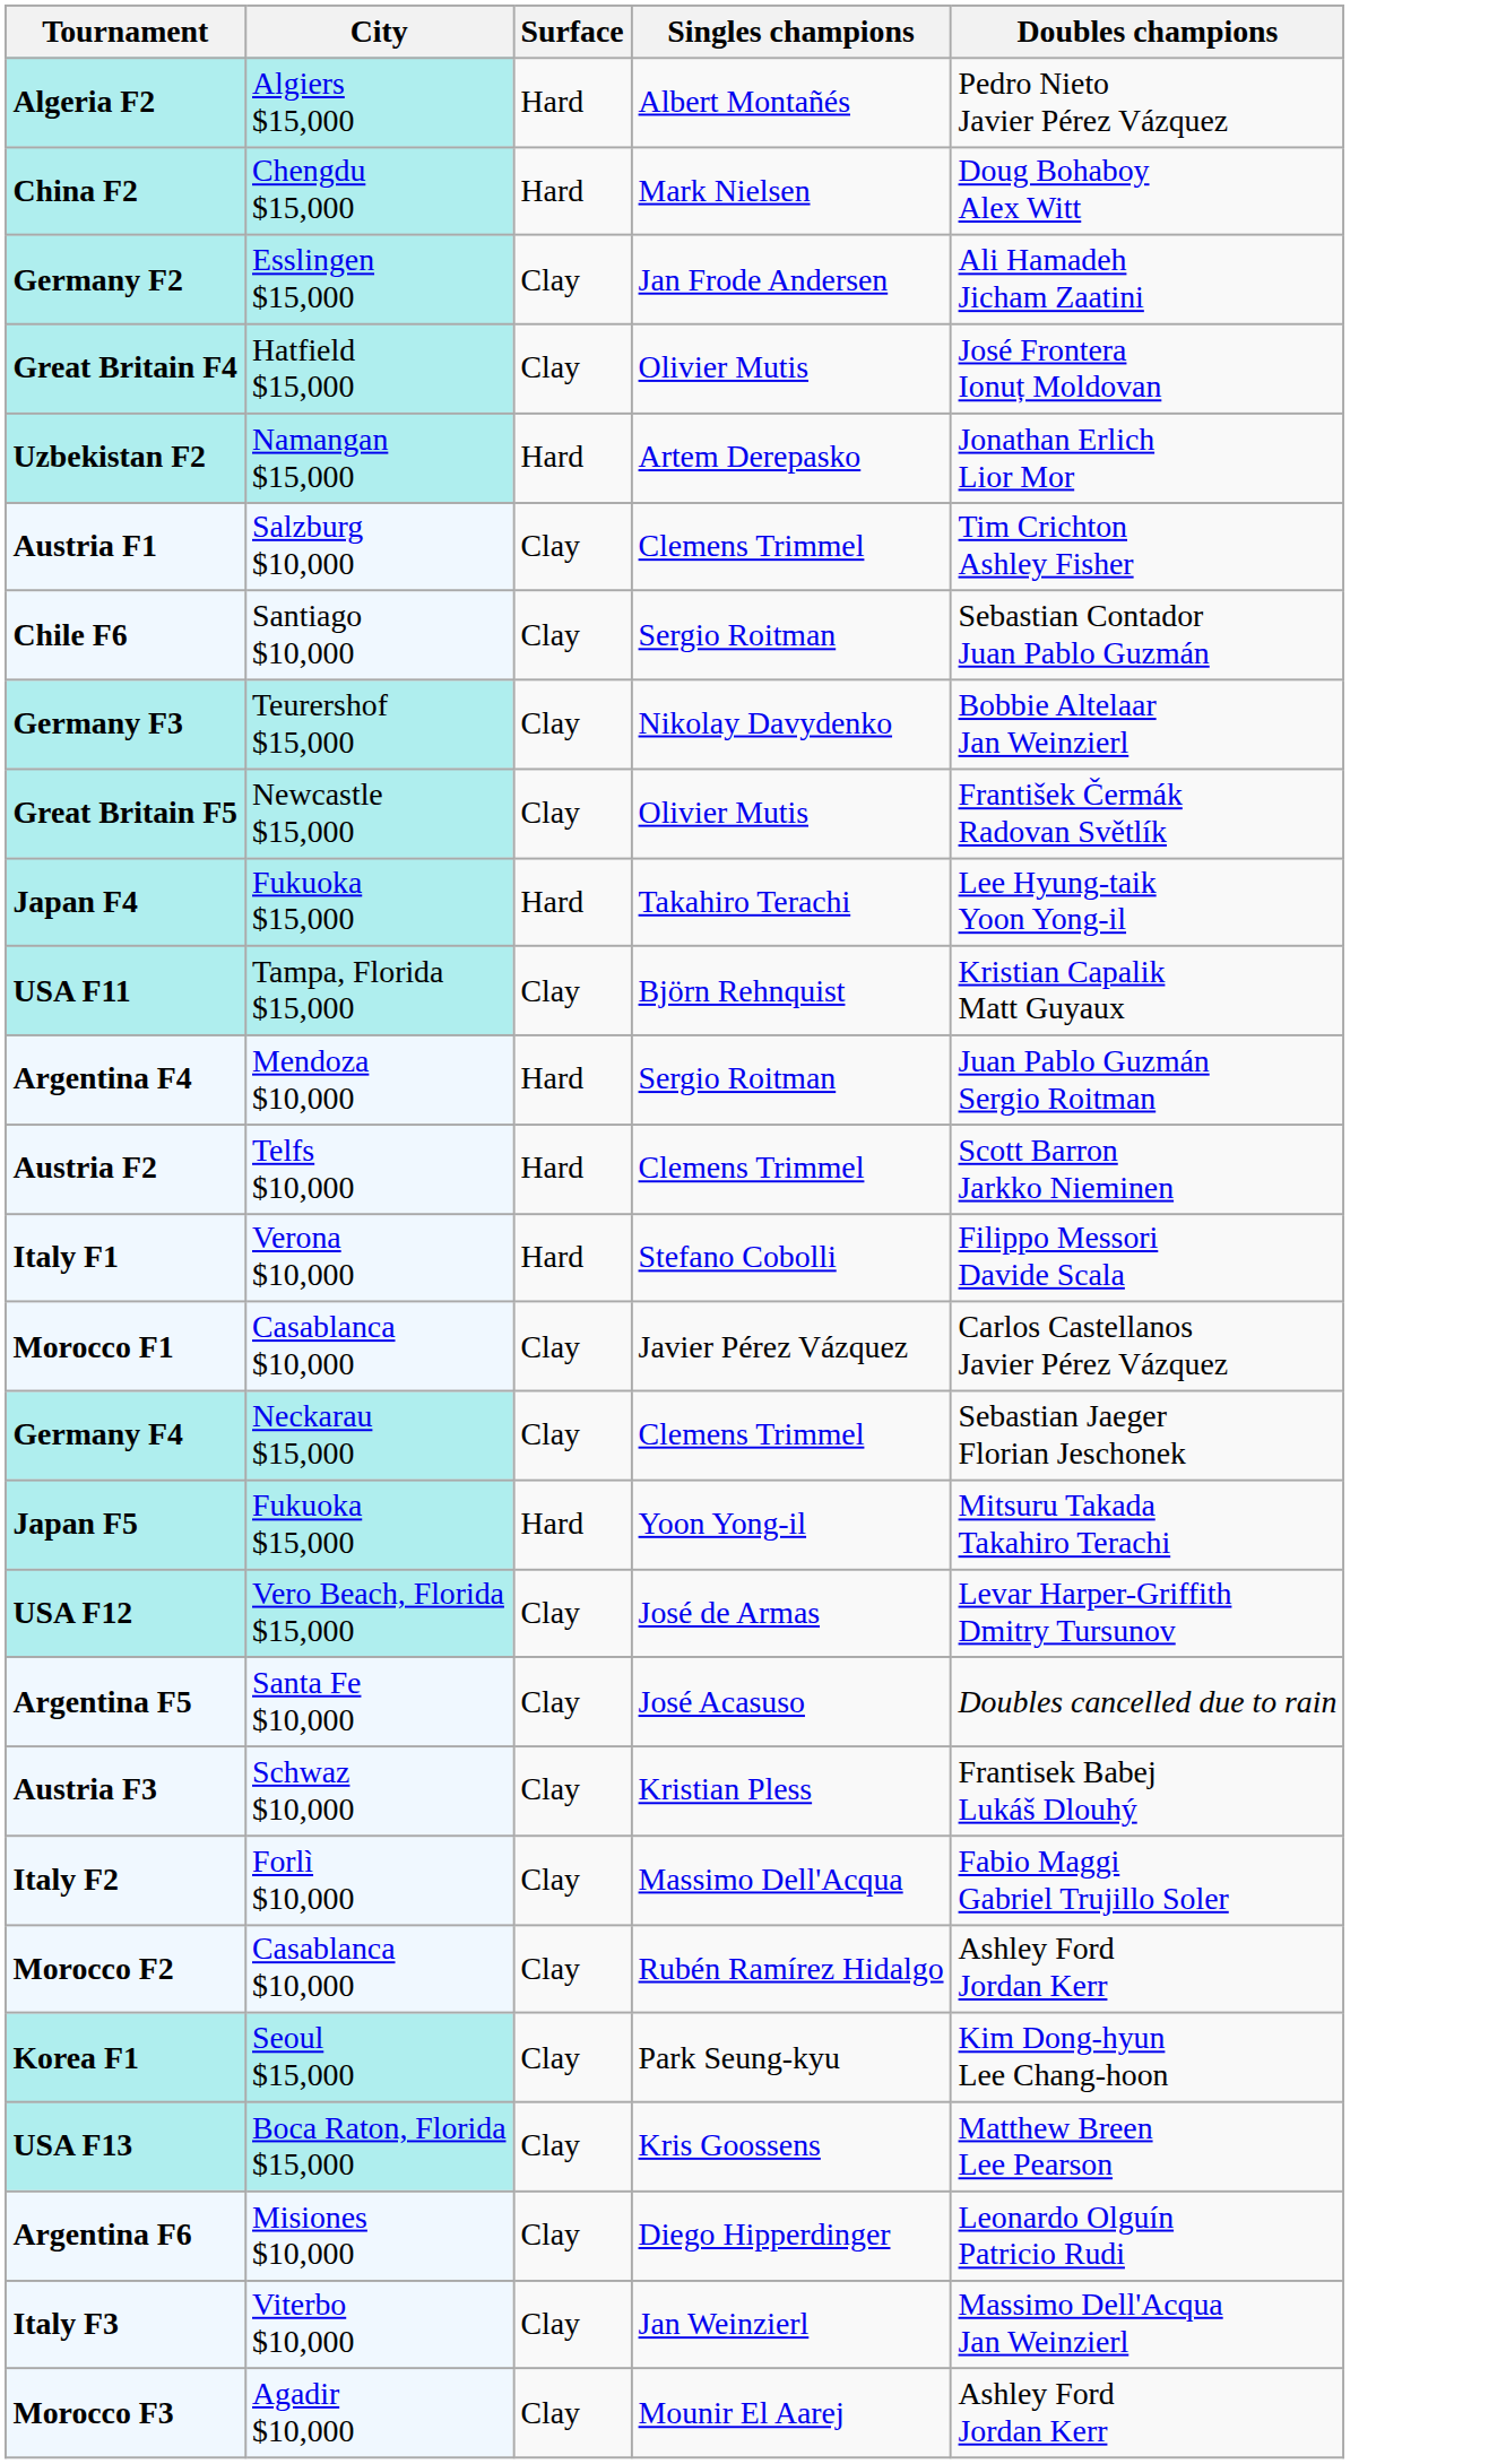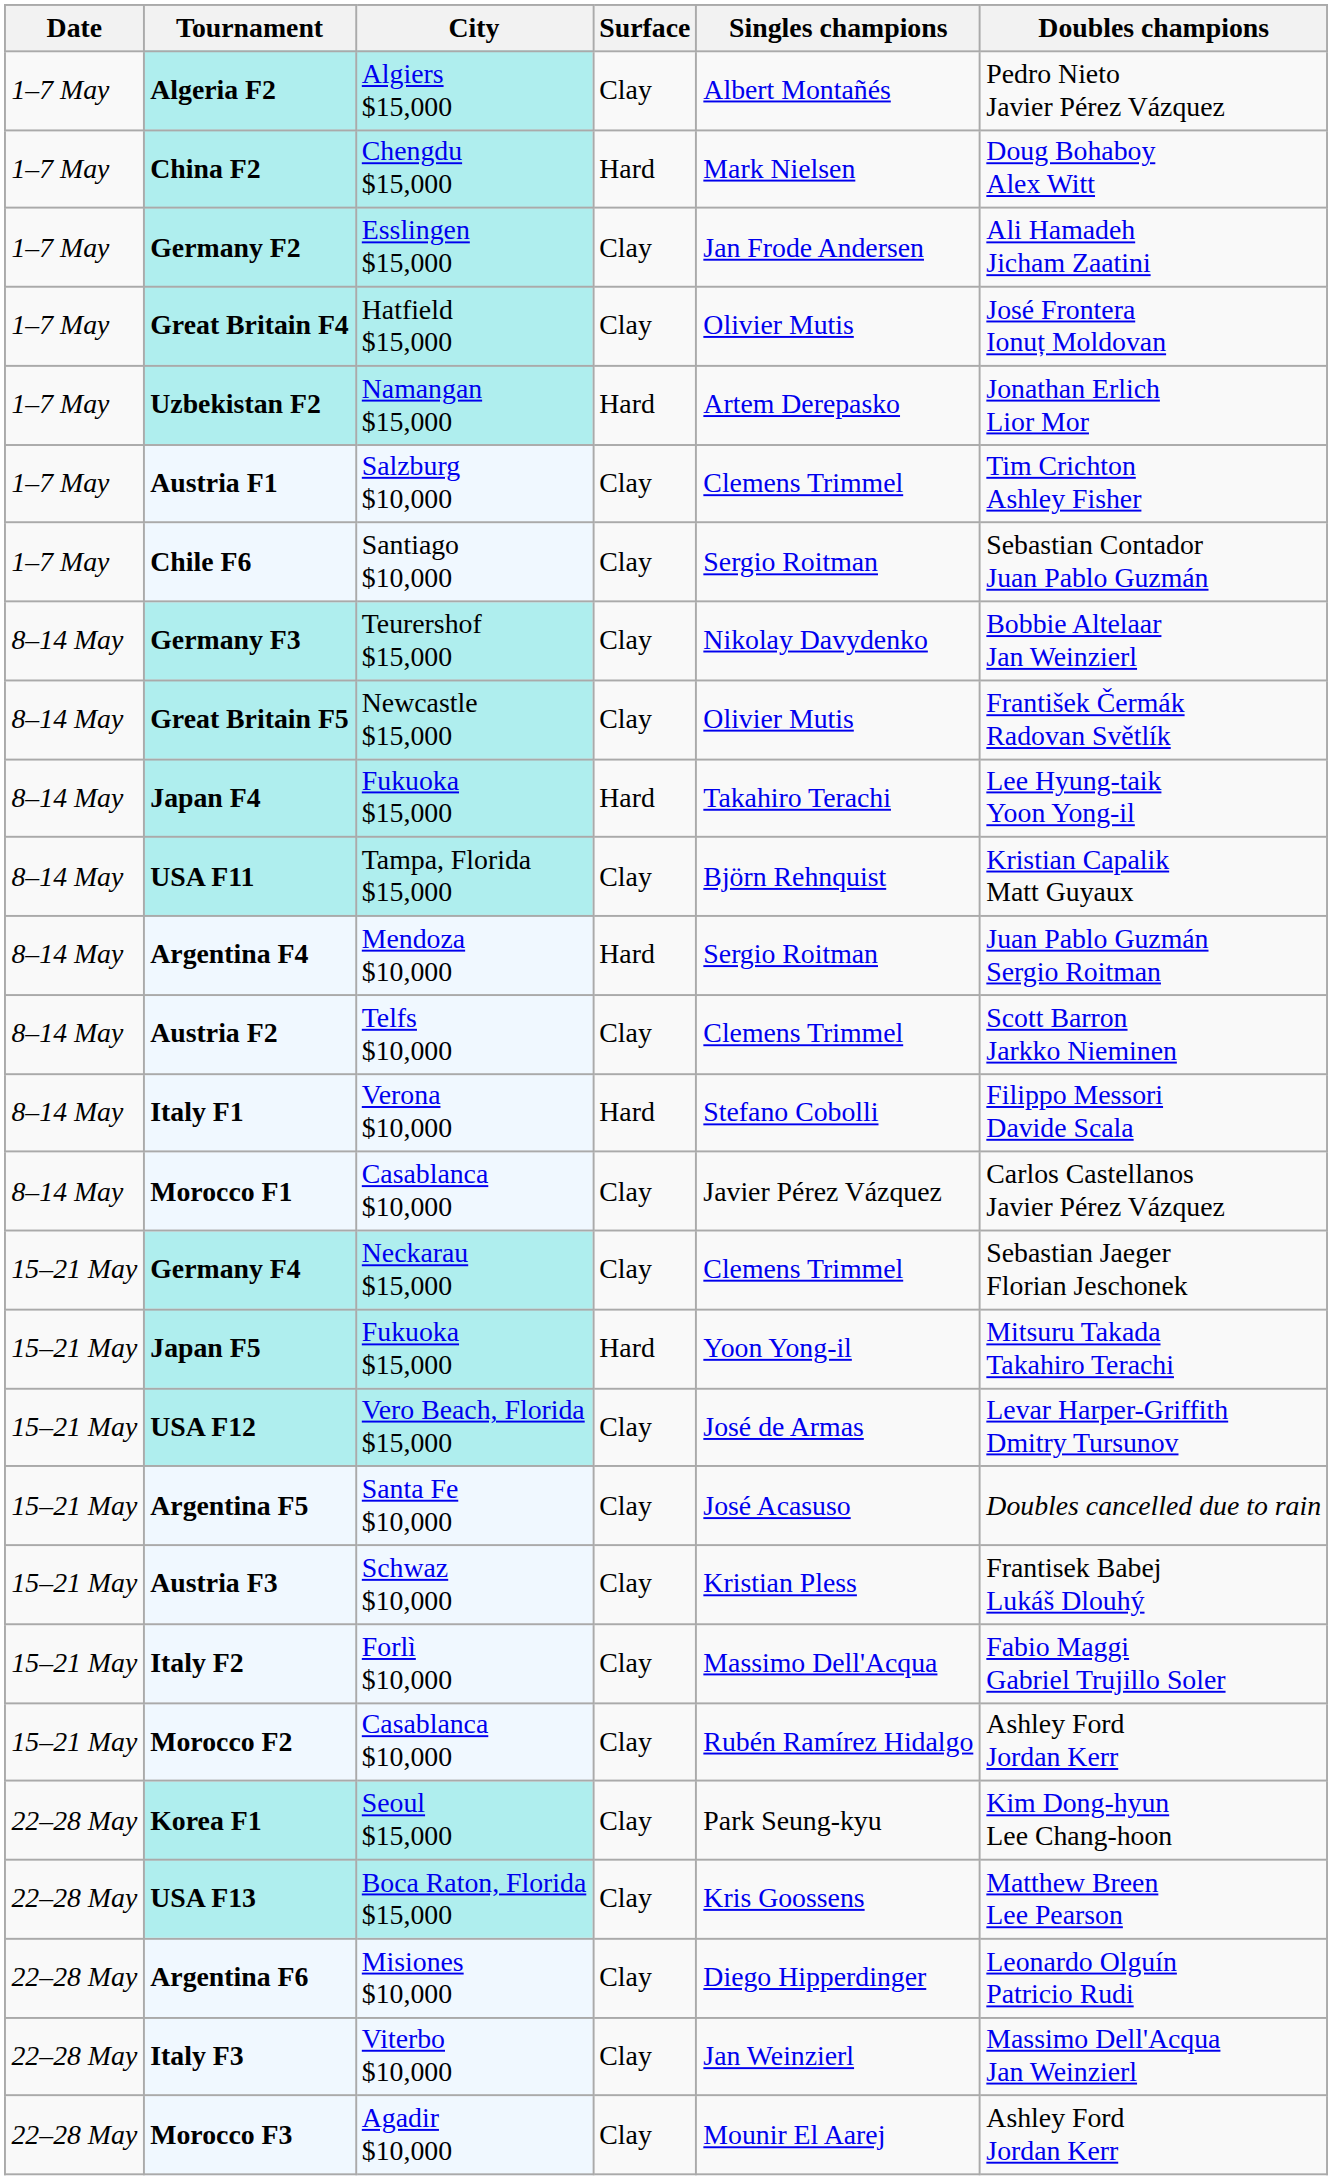 <table class="sortable wikitable" style="font-size:90%">
 <tr>
+<th>Date</th>
 <th>Tournament</th>
 <th>City</th>
 <th>Surface</th>
 <th>Singles champions</th>
 <th>Doubles champions</th>
 </tr>
 <tr>
+<td><em>1–7 May</em></td>
 <td style="background:#afeeee;"><strong>Algeria F2</strong></td>
 <td style="background:#afeeee;"><a href='#'>Algiers</a> <br>$15,000</td>
-<td>Hard</td>
+<td>Clay</td>
 <td> <a href='#'>Albert Montañés</a></td>
 <td> Pedro Nieto <br> Javier Pérez Vázquez</td>
 </tr>
 <tr>
+<td><em>1–7 May</em></td>
 <td style="background:#afeeee;"><strong>China F2</strong></td>
 <td style="background:#afeeee;"><a href='#'>Chengdu</a> <br>$15,000</td>
 <td>Hard</td>
 <td> <a href='#'>Mark Nielsen</a></td>
 <td> <a href='#'>Doug Bohaboy</a> <br> <a href='#'>Alex Witt</a></td>
 </tr>
 <tr>
+<td><em>1–7 May</em></td>
 <td style="background:#afeeee;"><strong>Germany F2</strong></td>
 <td style="background:#afeeee;"><a href='#'>Esslingen</a> <br>$15,000</td>
 <td>Clay</td>
 <td> <a href='#'>Jan Frode Andersen</a></td>
 <td> <a href='#'>Ali Hamadeh</a><br> <a href='#'>Jicham Zaatini</a></td>
 </tr>
 <tr>
+<td><em>1–7 May</em></td>
 <td style="background:#afeeee;"><strong>Great Britain F4</strong></td>
 <td style="background:#afeeee;">Hatfield <br>$15,000</td>
 <td>Clay</td>
 <td> <a href='#'>Olivier Mutis</a></td>
 <td> <a href='#'>José Frontera</a> <br> <a href='#'>Ionuț Moldovan</a></td>
 </tr>
 <tr>
+<td><em>1–7 May</em></td>
 <td style="background:#afeeee;"><strong>Uzbekistan F2</strong></td>
 <td style="background:#afeeee;"><a href='#'>Namangan</a> <br>$15,000</td>
 <td>Hard</td>
 <td> <a href='#'>Artem Derepasko</a></td>
 <td> <a href='#'>Jonathan Erlich</a> <br> <a href='#'>Lior Mor</a></td>
 </tr>
 <tr>
+<td><em>1–7 May</em></td>
 <td style="background:#f0f8ff;"><strong>Austria F1</strong></td>
 <td style="background:#f0f8ff;"><a href='#'>Salzburg</a> <br>$10,000</td>
 <td>Clay</td>
 <td> <a href='#'>Clemens Trimmel</a></td>
 <td> <a href='#'>Tim Crichton</a> <br> <a href='#'>Ashley Fisher</a></td>
 </tr>
 <tr>
+<td><em>1–7 May</em></td>
 <td style="background:#f0f8ff;"><strong>Chile F6</strong></td>
 <td style="background:#f0f8ff;">Santiago <br>$10,000</td>
 <td>Clay</td>
 <td> <a href='#'>Sergio Roitman</a></td>
 <td> Sebastian Contador <br> <a href='#'>Juan Pablo Guzmán</a></td>
 </tr>
 <tr>
+<td><em>8–14 May</em></td>
 <td style="background:#afeeee;"><strong>Germany F3</strong></td>
 <td style="background:#afeeee;">Teurershof  <br>$15,000</td>
 <td>Clay</td>
 <td> <a href='#'>Nikolay Davydenko</a></td>
 <td> <a href='#'>Bobbie Altelaar</a> <br> <a href='#'>Jan Weinzierl</a></td>
 </tr>
 <tr>
+<td><em>8–14 May</em></td>
 <td style="background:#afeeee;"><strong>Great Britain F5</strong></td>
 <td style="background:#afeeee;">Newcastle  <br>$15,000</td>
 <td>Clay</td>
 <td> <a href='#'>Olivier Mutis</a></td>
 <td> <a href='#'>František Čermák</a><br> <a href='#'>Radovan Světlík</a></td>
 </tr>
 <tr>
+<td><em>8–14 May</em></td>
 <td style="background:#afeeee;"><strong>Japan F4</strong></td>
 <td style="background:#afeeee;"><a href='#'>Fukuoka</a> <br>$15,000</td>
 <td>Hard</td>
 <td> <a href='#'>Takahiro Terachi</a></td>
 <td> <a href='#'>Lee Hyung-taik</a><br> <a href='#'>Yoon Yong-il</a></td>
 </tr>
 <tr>
+<td><em>8–14 May</em></td>
 <td style="background:#afeeee;"><strong>USA F11</strong></td>
 <td style="background:#afeeee;">Tampa, Florida <br>$15,000</td>
 <td>Clay</td>
 <td> <a href='#'>Björn Rehnquist</a></td>
 <td> <a href='#'>Kristian Capalik</a><br> Matt Guyaux</td>
 </tr>
 <tr>
+<td><em>8–14 May</em></td>
 <td style="background:#f0f8ff;"><strong>Argentina F4</strong></td>
 <td style="background:#f0f8ff;"><a href='#'>Mendoza</a> <br>$10,000</td>
 <td>Hard</td>
 <td> <a href='#'>Sergio Roitman</a></td>
 <td> <a href='#'>Juan Pablo Guzmán</a><br> <a href='#'>Sergio Roitman</a></td>
 </tr>
 <tr>
+<td><em>8–14 May</em></td>
 <td style="background:#f0f8ff;"><strong>Austria F2</strong></td>
 <td style="background:#f0f8ff;"><a href='#'>Telfs</a> <br>$10,000</td>
-<td>Hard</td>
+<td>Clay</td>
 <td> <a href='#'>Clemens Trimmel</a></td>
 <td> <a href='#'>Scott Barron</a><br> <a href='#'>Jarkko Nieminen</a></td>
 </tr>
 <tr>
+<td><em>8–14 May</em></td>
 <td style="background:#f0f8ff;"><strong>Italy F1</strong></td>
 <td style="background:#f0f8ff;"><a href='#'>Verona</a> <br>$10,000</td>
 <td>Hard</td>
 <td> <a href='#'>Stefano Cobolli</a></td>
 <td> <a href='#'>Filippo Messori</a><br> <a href='#'>Davide Scala</a></td>
 </tr>
 <tr>
+<td><em>8–14 May</em></td>
 <td style="background:#f0f8ff;"><strong>Morocco F1</strong></td>
 <td style="background:#f0f8ff;"><a href='#'>Casablanca</a> <br>$10,000</td>
 <td>Clay</td>
 <td> Javier Pérez Vázquez</td>
 <td> Carlos Castellanos <br> Javier Pérez Vázquez</td>
 </tr>
 <tr>
+<td><em>15–21 May</em></td>
 <td style="background:#afeeee;"><strong>Germany F4</strong></td>
 <td style="background:#afeeee;"><a href='#'>Neckarau</a> <br>$15,000</td>
 <td>Clay</td>
 <td> <a href='#'>Clemens Trimmel</a></td>
 <td> Sebastian Jaeger <br> Florian Jeschonek</td>
 </tr>
 <tr>
+<td><em>15–21 May</em></td>
 <td style="background:#afeeee;"><strong>Japan F5</strong></td>
 <td style="background:#afeeee;"><a href='#'>Fukuoka</a> <br>$15,000</td>
 <td>Hard</td>
 <td> <a href='#'>Yoon Yong-il</a></td>
 <td> <a href='#'>Mitsuru Takada</a><br> <a href='#'>Takahiro Terachi</a></td>
 </tr>
 <tr>
+<td><em>15–21 May</em></td>
 <td style="background:#afeeee;"><strong>USA F12</strong></td>
 <td style="background:#afeeee;"><a href='#'>Vero Beach, Florida</a> <br>$15,000</td>
 <td>Clay</td>
 <td> <a href='#'>José de Armas</a></td>
 <td> <a href='#'>Levar Harper-Griffith</a><br> <a href='#'>Dmitry Tursunov</a></td>
 </tr>
 <tr>
+<td><em>15–21 May</em></td>
 <td style="background:#f0f8ff;"><strong>Argentina F5</strong></td>
 <td style="background:#f0f8ff;"><a href='#'>Santa Fe</a> <br>$10,000</td>
 <td>Clay</td>
 <td> <a href='#'>José Acasuso</a></td>
 <td><em>Doubles cancelled due to rain</em></td>
 </tr>
 <tr>
+<td><em>15–21 May</em></td>
 <td style="background:#f0f8ff;"><strong>Austria F3</strong></td>
 <td style="background:#f0f8ff;"><a href='#'>Schwaz</a> <br>$10,000</td>
 <td>Clay</td>
 <td> <a href='#'>Kristian Pless</a></td>
 <td> Frantisek Babej <br> <a href='#'>Lukáš Dlouhý</a></td>
 </tr>
 <tr>
+<td><em>15–21 May</em></td>
 <td style="background:#f0f8ff;"><strong>Italy F2</strong></td>
 <td style="background:#f0f8ff;"><a href='#'>Forlì</a> <br>$10,000</td>
 <td>Clay</td>
 <td> <a href='#'>Massimo Dell'Acqua</a></td>
 <td> <a href='#'>Fabio Maggi</a><br> <a href='#'>Gabriel Trujillo Soler</a></td>
 </tr>
 <tr>
+<td><em>15–21 May</em></td>
 <td style="background:#f0f8ff;"><strong>Morocco F2</strong></td>
 <td style="background:#f0f8ff;"><a href='#'>Casablanca</a> <br>$10,000</td>
 <td>Clay</td>
 <td> <a href='#'>Rubén Ramírez Hidalgo</a></td>
 <td> Ashley Ford<br> <a href='#'>Jordan Kerr</a></td>
 </tr>
 <tr>
+<td><em>22–28 May</em></td>
 <td style="background:#afeeee;"><strong>Korea F1</strong></td>
 <td style="background:#afeeee;"><a href='#'>Seoul</a> <br>$15,000</td>
 <td>Clay</td>
 <td> Park Seung-kyu</td>
 <td> <a href='#'>Kim Dong-hyun</a><br> Lee Chang-hoon</td>
 </tr>
 <tr>
+<td><em>22–28 May</em></td>
 <td style="background:#afeeee;"><strong>USA F13</strong></td>
 <td style="background:#afeeee;"><a href='#'>Boca Raton, Florida</a> <br>$15,000</td>
 <td>Clay</td>
 <td> <a href='#'>Kris Goossens</a></td>
 <td> <a href='#'>Matthew Breen</a><br> <a href='#'>Lee Pearson</a></td>
 </tr>
 <tr>
+<td><em>22–28 May</em></td>
 <td style="background:#f0f8ff;"><strong>Argentina F6</strong></td>
 <td style="background:#f0f8ff;"><a href='#'>Misiones</a> <br>$10,000</td>
 <td>Clay</td>
 <td> <a href='#'>Diego Hipperdinger</a></td>
 <td> <a href='#'>Leonardo Olguín</a><br> <a href='#'>Patricio Rudi</a></td>
 </tr>
 <tr>
+<td><em>22–28 May</em></td>
 <td style="background:#f0f8ff;"><strong>Italy F3</strong></td>
 <td style="background:#f0f8ff;"><a href='#'>Viterbo</a> <br>$10,000</td>
 <td>Clay</td>
 <td> <a href='#'>Jan Weinzierl</a></td>
 <td> <a href='#'>Massimo Dell'Acqua</a><br> <a href='#'>Jan Weinzierl</a></td>
 </tr>
 <tr>
+<td><em>22–28 May</em></td>
 <td style="background:#f0f8ff;"><strong>Morocco F3</strong></td>
 <td style="background:#f0f8ff;"><a href='#'>Agadir</a> <br>$10,000</td>
 <td>Clay</td>
 <td> <a href='#'>Mounir El Aarej</a></td>
 <td> Ashley Ford<br> <a href='#'>Jordan Kerr</a></td>
 </tr>
 </table>
